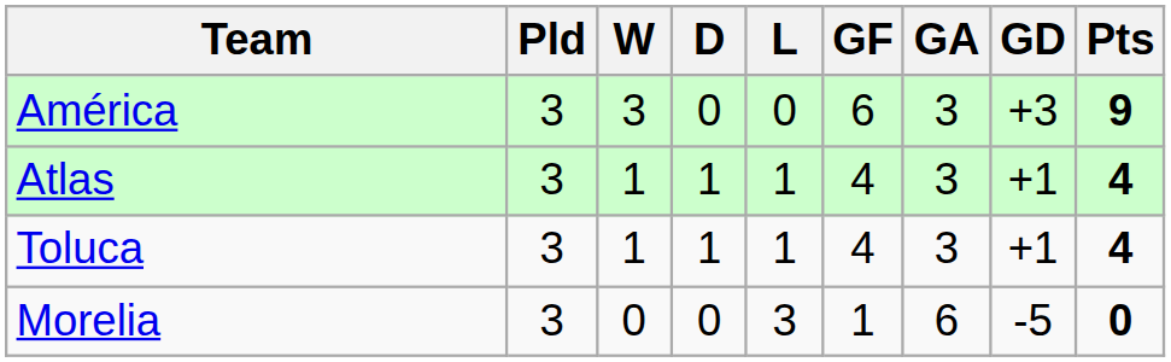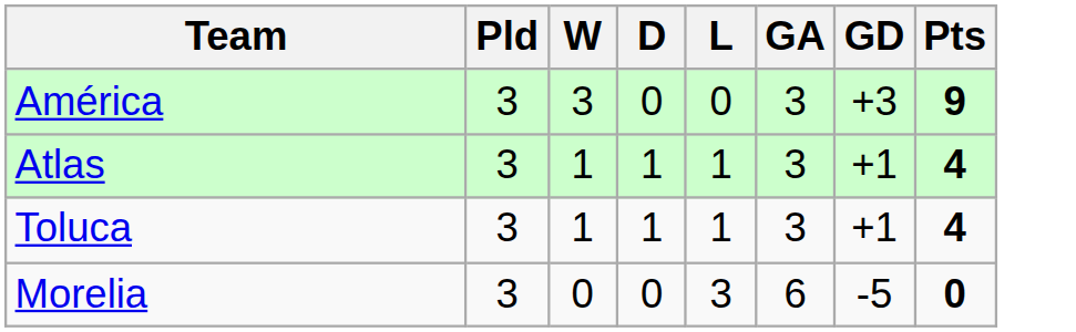 <table class="wikitable" style="text-align: center;">
 <tr>
 <th width="175">Team</th>
 <th width="20">Pld</th>
 <th width="20">W</th>
 <th width="20">D</th>
 <th width="20">L</th>
-<th width="20">GF</th>
 <th width="20">GA</th>
 <th width="20">GD</th>
 <th width="20">Pts</th>
 </tr>
 <tr bgcolor=#ccffcc>
 <td align=left> <a href='#'>América</a></td>
 <td>3</td>
 <td>3</td>
 <td>0</td>
 <td>0</td>
-<td>6</td>
 <td>3</td>
 <td>+3</td>
 <td><strong>9</strong></td>
 </tr>
 <tr bgcolor=#ccffcc>
 <td align=left> <a href='#'>Atlas</a></td>
 <td>3</td>
 <td>1</td>
 <td>1</td>
 <td>1</td>
-<td>4</td>
 <td>3</td>
 <td>+1</td>
 <td><strong>4</strong></td>
 </tr>
 <tr>
 <td align=left> <a href='#'>Toluca</a></td>
 <td>3</td>
 <td>1</td>
 <td>1</td>
 <td>1</td>
-<td>4</td>
 <td>3</td>
 <td>+1</td>
 <td><strong>4</strong></td>
 </tr>
 <tr>
 <td align=left> <a href='#'>Morelia</a></td>
 <td>3</td>
 <td>0</td>
 <td>0</td>
 <td>3</td>
-<td>1</td>
 <td>6</td>
 <td>-5</td>
 <td><strong>0</strong></td>
 </tr>
 </table>
